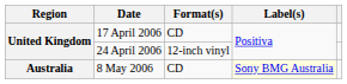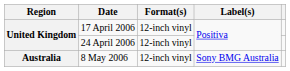 <table class="wikitable plainrowheaders">
 <tr>
 <th scope="col">Region</th>
 <th scope="col">Date</th>
 <th scope="col">Format(s)</th>
 <th scope="col">Label(s)</th>
 <th scope="col"></th>
 </tr>
 <tr>
 <th scope="row" rowspan="2">United Kingdom</th>
 <td>17 April 2006</td>
-<td>CD</td>
+<td>12-inch vinyl</td>
 <td rowspan="2"><a href='#'>Positiva</a></td>
 <td></td>
 </tr>
 <tr>
 <td>24 April 2006</td>
 <td>12-inch vinyl</td>
 <td></td>
 </tr>
 <tr>
 <th scope="row">Australia</th>
 <td>8 May 2006</td>
-<td>CD</td>
-<td style="background: lightyellow;"><a href='#'>Sony BMG Australia</a></td>
+<td>12-inch vinyl</td>
+<td><a href='#'>Sony BMG Australia</a></td>
 <td></td>
 </tr>
 </table>
